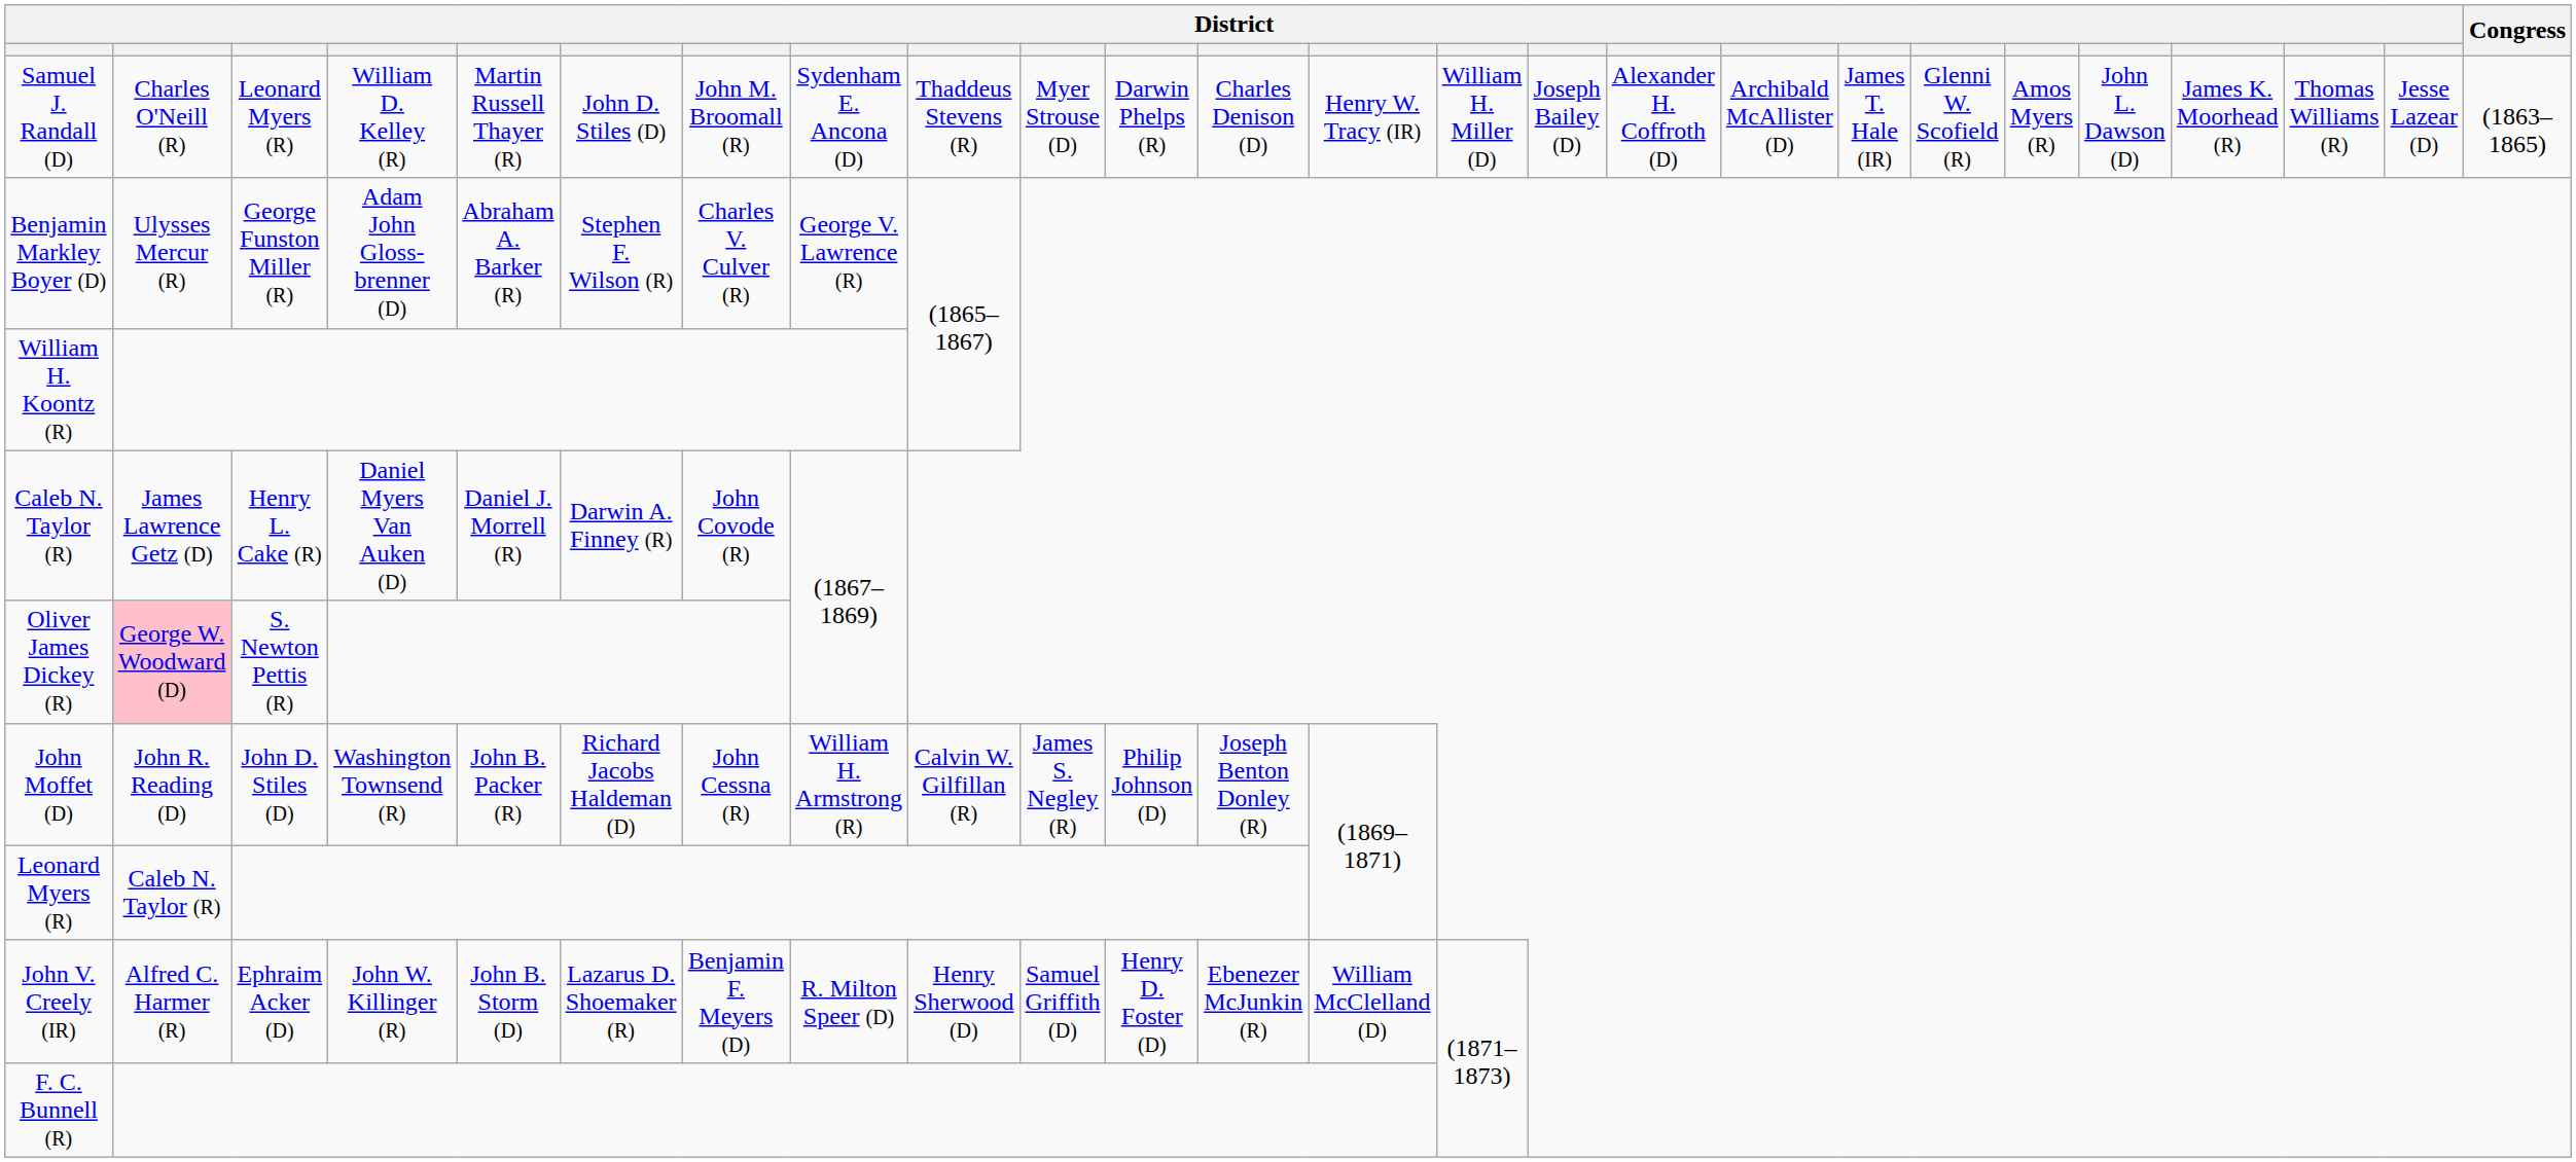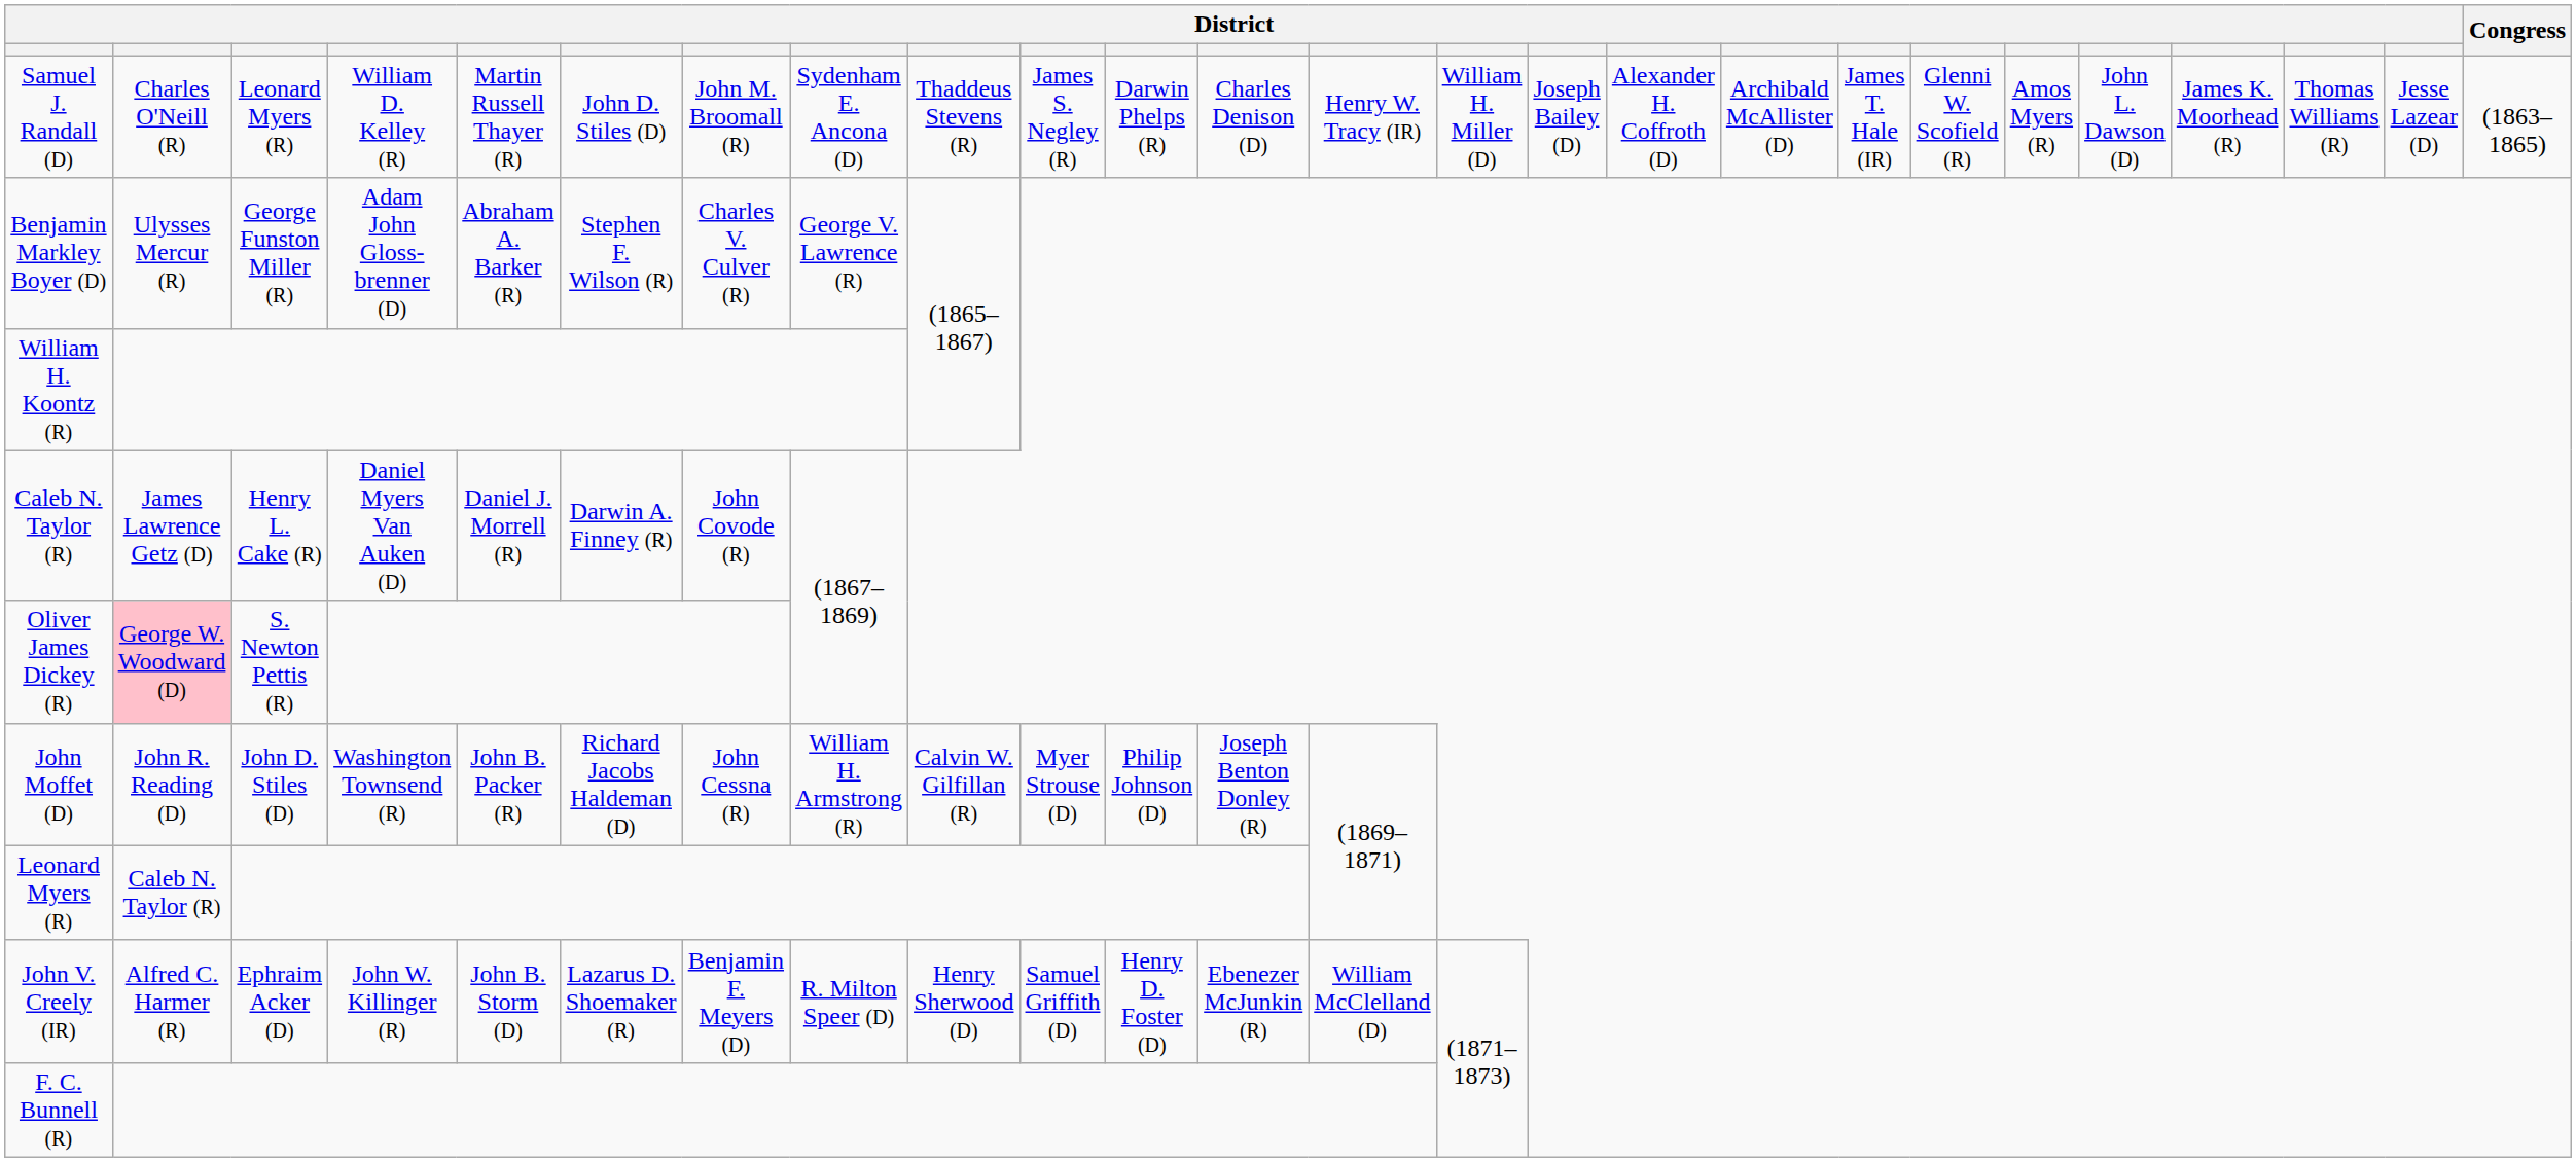 <table class=wikitable style="text-align:center">
 <tr>
 <th colspan=24>District</th>
 <th rowspan=2>Congress</th>
 </tr>
 <tr>
 <th></th>
 <th></th>
 <th></th>
 <th></th>
 <th></th>
 <th></th>
 <th></th>
 <th></th>
 <th></th>
 <th></th>
 <th></th>
 <th></th>
 <th></th>
 <th></th>
 <th></th>
 <th></th>
 <th></th>
 <th></th>
 <th></th>
 <th></th>
 <th></th>
 <th></th>
 <th></th>
 <th></th>
 </tr>
 <tr style="height:2em">
 <td><a href='#'>Samuel<br>J.<br>Randall</a><br><small>(D)</small></td>
 <td><a href='#'>Charles<br>O'Neill</a><br><small>(R)</small></td>
 <td><a href='#'>Leonard<br>Myers</a> <small>(R)</small></td>
 <td><a href='#'>William<br>D.<br>Kelley</a><br><small>(R)</small></td>
 <td><a href='#'>Martin<br>Russell<br>Thayer</a> <small>(R)</small></td>
 <td><a href='#'>John D.<br>Stiles</a> <small>(D)</small></td>
 <td><a href='#'>John M.<br>Broomall</a><br><small>(R)</small></td>
 <td><a href='#'>Sydenham<br>E.<br>Ancona</a><br><small>(D)</small></td>
 <td><a href='#'>Thaddeus<br>Stevens</a><br><small>(R)</small></td>
-<td><a href='#'>Myer<br>Strouse</a><br><small>(D)</small></td>
+<td><a href='#'>James S.<br>Negley</a><br><small>(R)</small></td>
 <td><a href='#'>Darwin<br>Phelps</a><br><small>(R)</small></td>
 <td><a href='#'>Charles<br>Denison</a><br><small>(D)</small></td>
 <td><a href='#'>Henry W.<br>Tracy</a> <small>(IR)</small></td>
 <td><a href='#'>William H.<br>Miller</a> <small>(D)</small></td>
 <td><a href='#'>Joseph<br>Bailey</a> <small>(D)</small></td>
 <td><a href='#'>Alexander<br>H.<br>Coffroth</a> <small>(D)</small></td>
 <td><a href='#'>Archibald<br>McAllister</a> <small>(D)</small></td>
 <td><a href='#'>James T.<br>Hale</a> <small>(IR)</small></td>
 <td><a href='#'>Glenni<br>W.<br>Scofield</a><br><small>(R)</small></td>
 <td><a href='#'>Amos<br>Myers</a> <small>(R)</small></td>
 <td><a href='#'>John<br>L.<br>Dawson</a><br><small>(D)</small></td>
 <td><a href='#'>James K.<br>Moorhead</a><br><small>(R)</small></td>
 <td><a href='#'>Thomas<br>Williams</a><br><small>(R)</small></td>
 <td><a href='#'>Jesse<br>Lazear</a> <small>(D)</small></td>
 <td><strong></strong><br>(1863–1865)</td>
 </tr>
 <tr style="height:2em">
 <td><a href='#'>Benjamin<br>Markley<br>Boyer</a> <small>(D)</small></td>
 <td><a href='#'>Ulysses<br>Mercur</a><br><small>(R)</small></td>
 <td><a href='#'>George<br>Funston<br>Miller</a><br><small>(R)</small></td>
 <td><a href='#'>Adam<br>John<br>Gloss-<br>brenner</a><br><small>(D)</small></td>
 <td><a href='#'>Abraham A.<br>Barker</a> <small>(R)</small></td>
 <td><a href='#'>Stephen<br>F.<br>Wilson</a> <small>(R)</small></td>
 <td><a href='#'>Charles V.<br>Culver</a> <small>(R)</small></td>
 <td><a href='#'>George V.<br>Lawrence</a><br><small>(R)</small></td>
 <td rowspan=2><strong></strong><br>(1865–1867)</td>
 </tr>
 <tr style="height:2em">
 <td><a href='#'>William<br>H.<br>Koontz</a> <small>(R)</small></td>
 </tr>
 <tr style="height:2em">
 <td><a href='#'>Caleb N.<br>Taylor</a> <small>(R)</small></td>
 <td><a href='#'>James<br>Lawrence<br>Getz</a> <small>(D)</small></td>
 <td><a href='#'>Henry L.<br>Cake</a> <small>(R)</small></td>
 <td><a href='#'>Daniel<br>Myers<br>Van<br>Auken</a><br><small>(D)</small></td>
 <td><a href='#'>Daniel J.<br>Morrell</a> <small>(R)</small></td>
 <td><a href='#'>Darwin A.<br>Finney</a> <small>(R)</small></td>
 <td><a href='#'>John<br>Covode</a><br><small>(R)</small></td>
 <td rowspan=2><strong></strong><br>(1867–1869)</td>
 </tr>
 <tr style="height:2em">
 <td><a href='#'>Oliver<br>James<br>Dickey</a><br><small>(R)</small></td>
 <td style="background: pink;"><a href='#'>George W.<br>Woodward</a><br><small>(D)</small></td>
 <td><a href='#'>S. Newton<br>Pettis</a> <small>(R)</small></td>
 </tr>
 <tr style="height:3em">
 <td><a href='#'>John<br>Moffet</a> <small>(D)</small></td>
 <td><a href='#'>John R.<br>Reading</a> <small>(D)</small></td>
 <td><a href='#'>John D.<br>Stiles</a> <small>(D)</small></td>
 <td><a href='#'>Washington<br>Townsend</a><br><small>(R)</small></td>
 <td><a href='#'>John B.<br>Packer</a><br><small>(R)</small></td>
 <td><a href='#'>Richard<br>Jacobs<br>Haldeman</a><br><small>(D)</small></td>
 <td><a href='#'>John<br>Cessna</a> <small>(R)</small></td>
 <td><a href='#'>William H.<br>Armstrong</a><br><small>(R)</small></td>
 <td><a href='#'>Calvin W.<br>Gilfillan</a> <small>(R)</small></td>
-<td><a href='#'>James S.<br>Negley</a><br><small>(R)</small></td>
+<td><a href='#'>Myer<br>Strouse</a><br><small>(D)</small></td>
 <td><a href='#'>Philip<br>Johnson</a><br><small>(D)</small></td>
 <td><a href='#'>Joseph<br>Benton<br>Donley</a> <small>(R)</small></td>
 <td rowspan=2><strong></strong><br>(1869–1871)</td>
 </tr>
 <tr style="height:2em">
 <td><a href='#'>Leonard<br>Myers</a> <small>(R)</small></td>
 <td><a href='#'>Caleb N.<br>Taylor</a> <small>(R)</small></td>
 </tr>
 <tr style="height:2em">
 <td><a href='#'>John V.<br>Creely</a><br><small>(IR)</small></td>
 <td><a href='#'>Alfred C.<br>Harmer</a> <small>(R)</small></td>
 <td><a href='#'>Ephraim<br>Acker</a> <small>(D)</small></td>
 <td><a href='#'>John W.<br>Killinger</a><br><small>(R)</small></td>
 <td><a href='#'>John B.<br>Storm</a> <small>(D)</small></td>
 <td><a href='#'>Lazarus D.<br>Shoemaker</a><br><small>(R)</small></td>
 <td><a href='#'>Benjamin F.<br>Meyers</a> <small>(D)</small></td>
 <td><a href='#'>R. Milton<br>Speer</a> <small>(D)</small></td>
 <td><a href='#'>Henry<br>Sherwood</a><br><small>(D)</small></td>
 <td><a href='#'>Samuel<br>Griffith</a> <small>(D)</small></td>
 <td><a href='#'>Henry D.<br>Foster</a> <small>(D)</small></td>
 <td><a href='#'>Ebenezer<br>McJunkin</a><br><small>(R)</small></td>
 <td><a href='#'>William<br>McClelland</a><br><small>(D)</small></td>
 <td rowspan=2><strong></strong><br>(1871–1873)</td>
 </tr>
 <tr style="height:2em">
 <td><a href='#'>F. C.<br>Bunnell</a> <small>(R)</small></td>
 </tr>
 </table>
